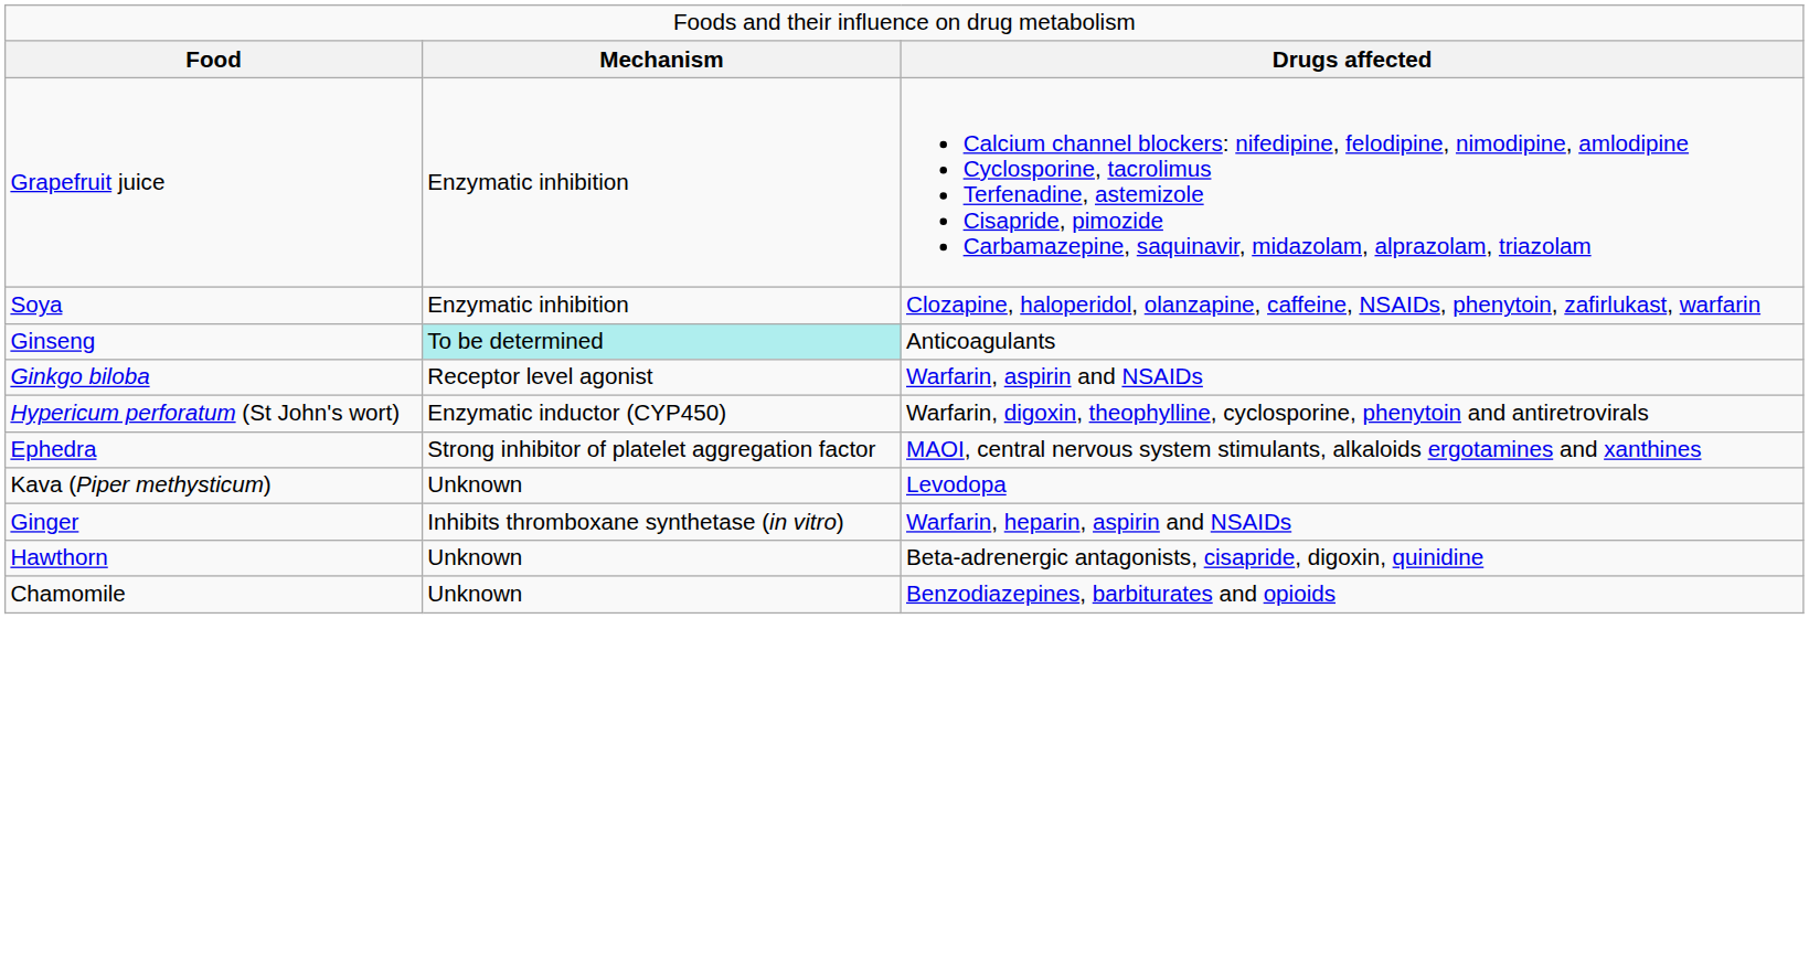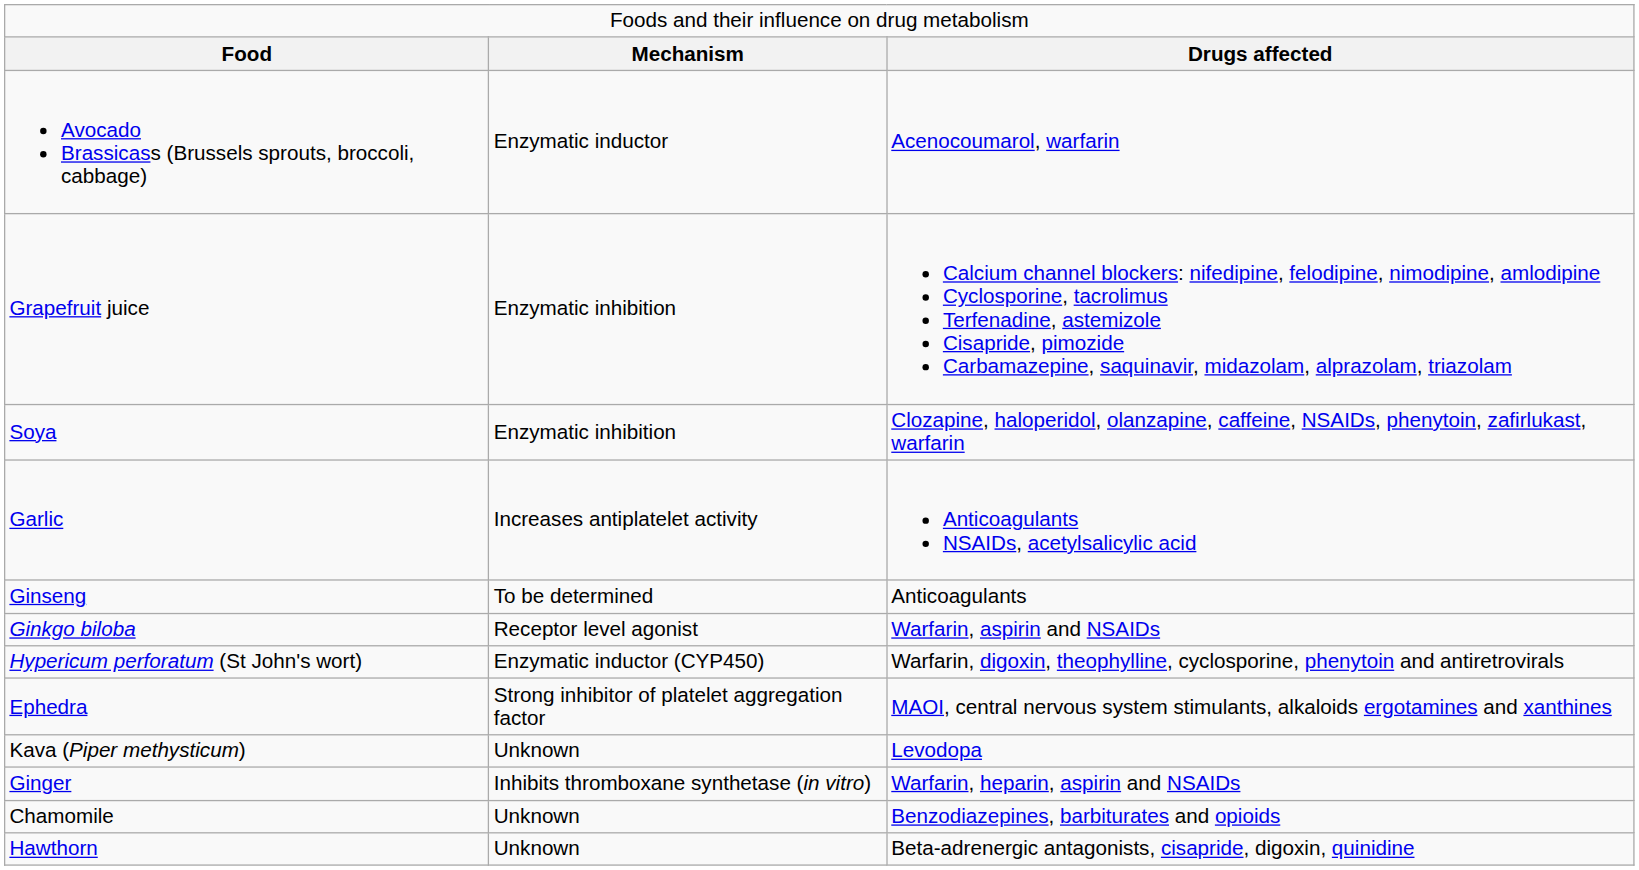 <table class="wikitable" style="margin:1em auto;" width=100%>
 <tr>
 <td colspan="3" style="text-align:center;">Foods and their influence on drug metabolism</td>
 </tr>
 <tr>
 <th>Food</th>
 <th>Mechanism</th>
 <th>Drugs affected</th>
+</tr>
+<tr>
+<td><br><ul><li><a href='#'>Avocado</a></li><li><a href='#'>Brassicas</a>s (Brussels sprouts, broccoli, cabbage)</li></ul></td>
+<td>Enzymatic inductor</td>
+<td><a href='#'>Acenocoumarol</a>, <a href='#'>warfarin</a></td>
 </tr>
 <tr>
 <td><a href='#'>Grapefruit</a> juice</td>
 <td>Enzymatic inhibition</td>
 <td><br><ul><li><a href='#'>Calcium channel blockers</a>: <a href='#'>nifedipine</a>, <a href='#'>felodipine</a>, <a href='#'>nimodipine</a>, <a href='#'>amlodipine</a></li><li><a href='#'>Cyclosporine</a>, <a href='#'>tacrolimus</a></li><li><a href='#'>Terfenadine</a>, <a href='#'>astemizole</a></li><li><a href='#'>Cisapride</a>, <a href='#'>pimozide</a></li><li><a href='#'>Carbamazepine</a>, <a href='#'>saquinavir</a>, <a href='#'>midazolam</a>, <a href='#'>alprazolam</a>, <a href='#'>triazolam</a></li></ul></td>
 </tr>
 <tr>
 <td><a href='#'>Soya</a></td>
 <td>Enzymatic inhibition</td>
 <td><a href='#'>Clozapine</a>, <a href='#'>haloperidol</a>, <a href='#'>olanzapine</a>, <a href='#'>caffeine</a>, <a href='#'>NSAIDs</a>, <a href='#'>phenytoin</a>, <a href='#'>zafirlukast</a>, <a href='#'>warfarin</a></td>
 </tr>
 <tr>
+<td><a href='#'>Garlic</a></td>
+<td>Increases antiplatelet activity</td>
+<td><br><ul><li><a href='#'>Anticoagulants</a></li><li><a href='#'>NSAIDs</a>, <a href='#'>acetylsalicylic acid</a></li></ul></td>
+</tr>
+<tr>
 <td><a href='#'>Ginseng</a></td>
-<td style="background: paleturquoise;">To be determined</td>
+<td>To be determined</td>
 <td>Anticoagulants</td>
 </tr>
 <tr>
 <td><em><a href='#'>Ginkgo biloba</a></em></td>
 <td>Receptor level agonist</td>
 <td><a href='#'>Warfarin</a>, <a href='#'>aspirin</a> and <a href='#'>NSAIDs</a></td>
 </tr>
 <tr>
 <td><em><a href='#'>Hypericum perforatum</a></em> (St John's wort)</td>
 <td>Enzymatic inductor (CYP450)</td>
 <td>Warfarin, <a href='#'>digoxin</a>, <a href='#'>theophylline</a>, cyclosporine, <a href='#'>phenytoin</a> and antiretrovirals</td>
 </tr>
 <tr>
 <td><a href='#'>Ephedra</a></td>
 <td>Strong inhibitor of platelet aggregation factor</td>
 <td><a href='#'>MAOI</a>, central nervous system stimulants, alkaloids <a href='#'>ergotamines</a> and <a href='#'>xanthines</a></td>
 </tr>
 <tr>
 <td>Kava (<em>Piper methysticum</em>)</td>
 <td>Unknown</td>
 <td><a href='#'>Levodopa</a></td>
 </tr>
 <tr>
 <td><a href='#'>Ginger</a></td>
 <td>Inhibits thromboxane synthetase (<em>in vitro</em>)</td>
 <td><a href='#'>Warfarin</a>, <a href='#'>heparin</a>, <a href='#'>aspirin</a> and <a href='#'>NSAIDs</a></td>
 </tr>
 <tr>
+<td>Chamomile</td>
+<td>Unknown</td>
+<td><a href='#'>Benzodiazepines</a>, <a href='#'>barbiturates</a> and <a href='#'>opioids</a></td>
+</tr>
+<tr>
 <td><a href='#'>Hawthorn</a></td>
 <td>Unknown</td>
 <td>Beta-adrenergic antagonists, <a href='#'>cisapride</a>, digoxin, <a href='#'>quinidine</a></td>
 </tr>
-<tr>
-<td>Chamomile</td>
-<td>Unknown</td>
-<td><a href='#'>Benzodiazepines</a>, <a href='#'>barbiturates</a> and <a href='#'>opioids</a></td>
-</tr>
 </table>
